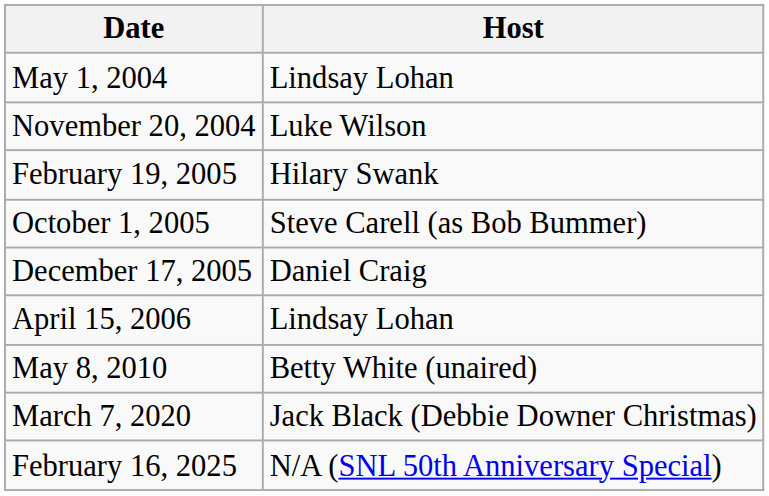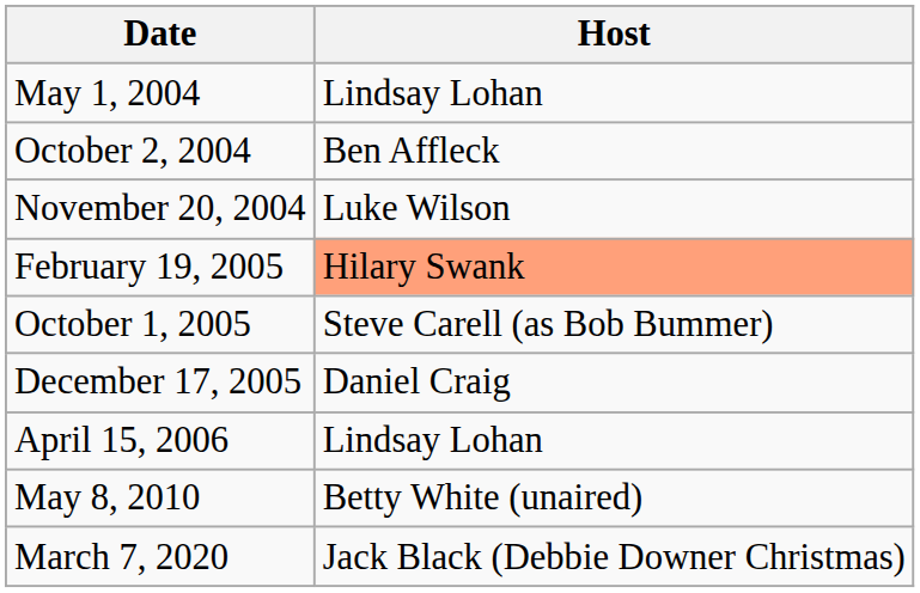 <table class="wikitable">
 <tr>
 <th>Date</th>
 <th>Host</th>
 </tr>
 <tr>
 <td>May 1, 2004</td>
 <td>Lindsay Lohan</td>
 </tr>
 <tr>
+<td>October 2, 2004</td>
+<td>Ben Affleck</td>
+</tr>
+<tr>
 <td>November 20, 2004</td>
 <td>Luke Wilson</td>
 </tr>
 <tr>
 <td>February 19, 2005</td>
-<td>Hilary Swank</td>
+<td style="background: lightsalmon;">Hilary Swank</td>
 </tr>
 <tr>
 <td>October 1, 2005</td>
 <td>Steve Carell (as Bob Bummer)</td>
 </tr>
 <tr>
 <td>December 17, 2005</td>
 <td>Daniel Craig</td>
 </tr>
 <tr>
 <td>April 15, 2006</td>
 <td>Lindsay Lohan</td>
 </tr>
 <tr>
 <td>May 8, 2010</td>
 <td>Betty White (unaired)</td>
 </tr>
 <tr>
 <td>March 7, 2020</td>
 <td>Jack Black (Debbie Downer Christmas)</td>
 </tr>
-<tr>
-<td>February 16, 2025</td>
-<td>N/A (<a href='#'>SNL 50th Anniversary Special</a>)</td>
-</tr>
 </table>
